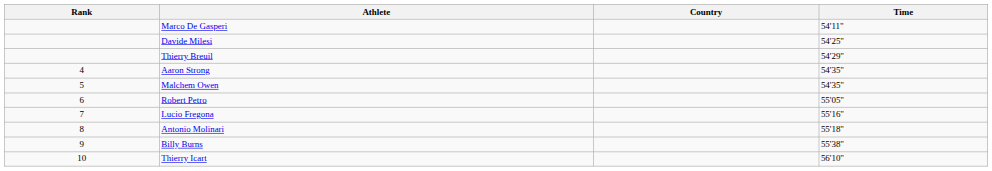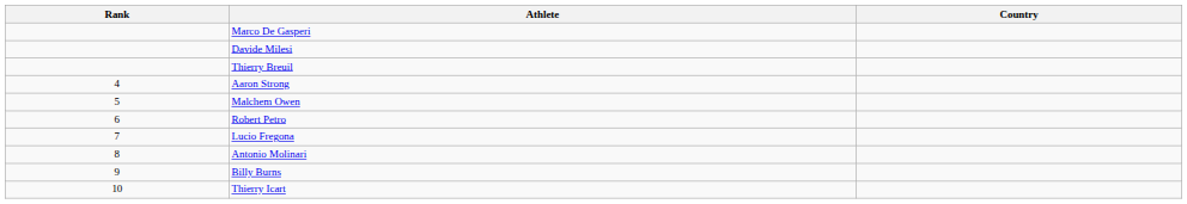 <table class="wikitable" width=80% style="font-size:90%; text-align:left;">
 <tr>
 <th>Rank</th>
 <th>Athlete</th>
 <th>Country</th>
-<th>Time</th>
 </tr>
 <tr>
 <td align=center></td>
 <td><a href='#'>Marco De Gasperi</a></td>
 <td></td>
-<td>54'11"</td>
 </tr>
 <tr>
 <td align=center></td>
 <td><a href='#'>Davide Milesi</a></td>
 <td></td>
-<td>54'25"</td>
 </tr>
 <tr>
 <td align=center></td>
 <td><a href='#'>Thierry Breuil</a></td>
 <td></td>
-<td>54'29"</td>
 </tr>
 <tr>
 <td align=center>4</td>
 <td><a href='#'>Aaron Strong</a></td>
 <td></td>
-<td>54'35"</td>
 </tr>
 <tr>
 <td align=center>5</td>
 <td><a href='#'>Malchem Owen</a></td>
 <td></td>
-<td>54'35"</td>
 </tr>
 <tr>
 <td align=center>6</td>
 <td><a href='#'>Robert Petro</a></td>
 <td></td>
-<td>55'05"</td>
 </tr>
 <tr>
 <td align=center>7</td>
 <td><a href='#'>Lucio Fregona</a></td>
 <td></td>
-<td>55'16"</td>
 </tr>
 <tr>
 <td align=center>8</td>
 <td><a href='#'>Antonio Molinari</a></td>
 <td></td>
-<td>55'18"</td>
 </tr>
 <tr>
 <td align=center>9</td>
 <td><a href='#'>Billy Burns</a></td>
 <td></td>
-<td>55'38"</td>
 </tr>
 <tr>
 <td align=center>10</td>
 <td><a href='#'>Thierry Icart</a></td>
 <td></td>
-<td>56'10"</td>
 </tr>
 </table>
